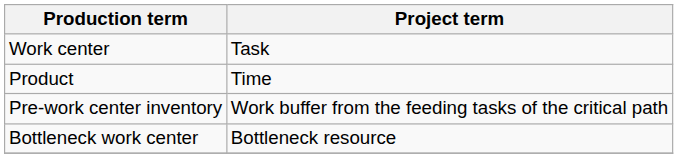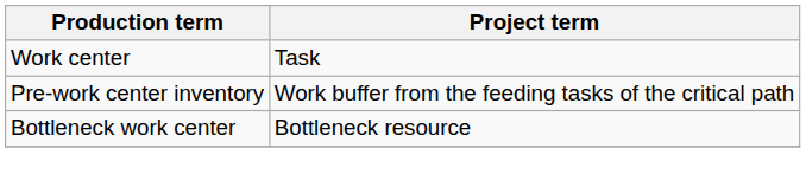 <table class="wikitable">
 <tr>
 <th>Production term</th>
 <th>Project term</th>
 </tr>
 <tr>
 <td>Work center</td>
 <td>Task</td>
-</tr>
-<tr>
-<td>Product</td>
-<td>Time</td>
 </tr>
 <tr>
 <td>Pre-work center inventory</td>
 <td>Work buffer from the feeding tasks of the critical path</td>
 </tr>
 <tr>
 <td>Bottleneck work center</td>
 <td>Bottleneck resource</td>
 </tr>
 <tr>
 </tr>
 </table>
